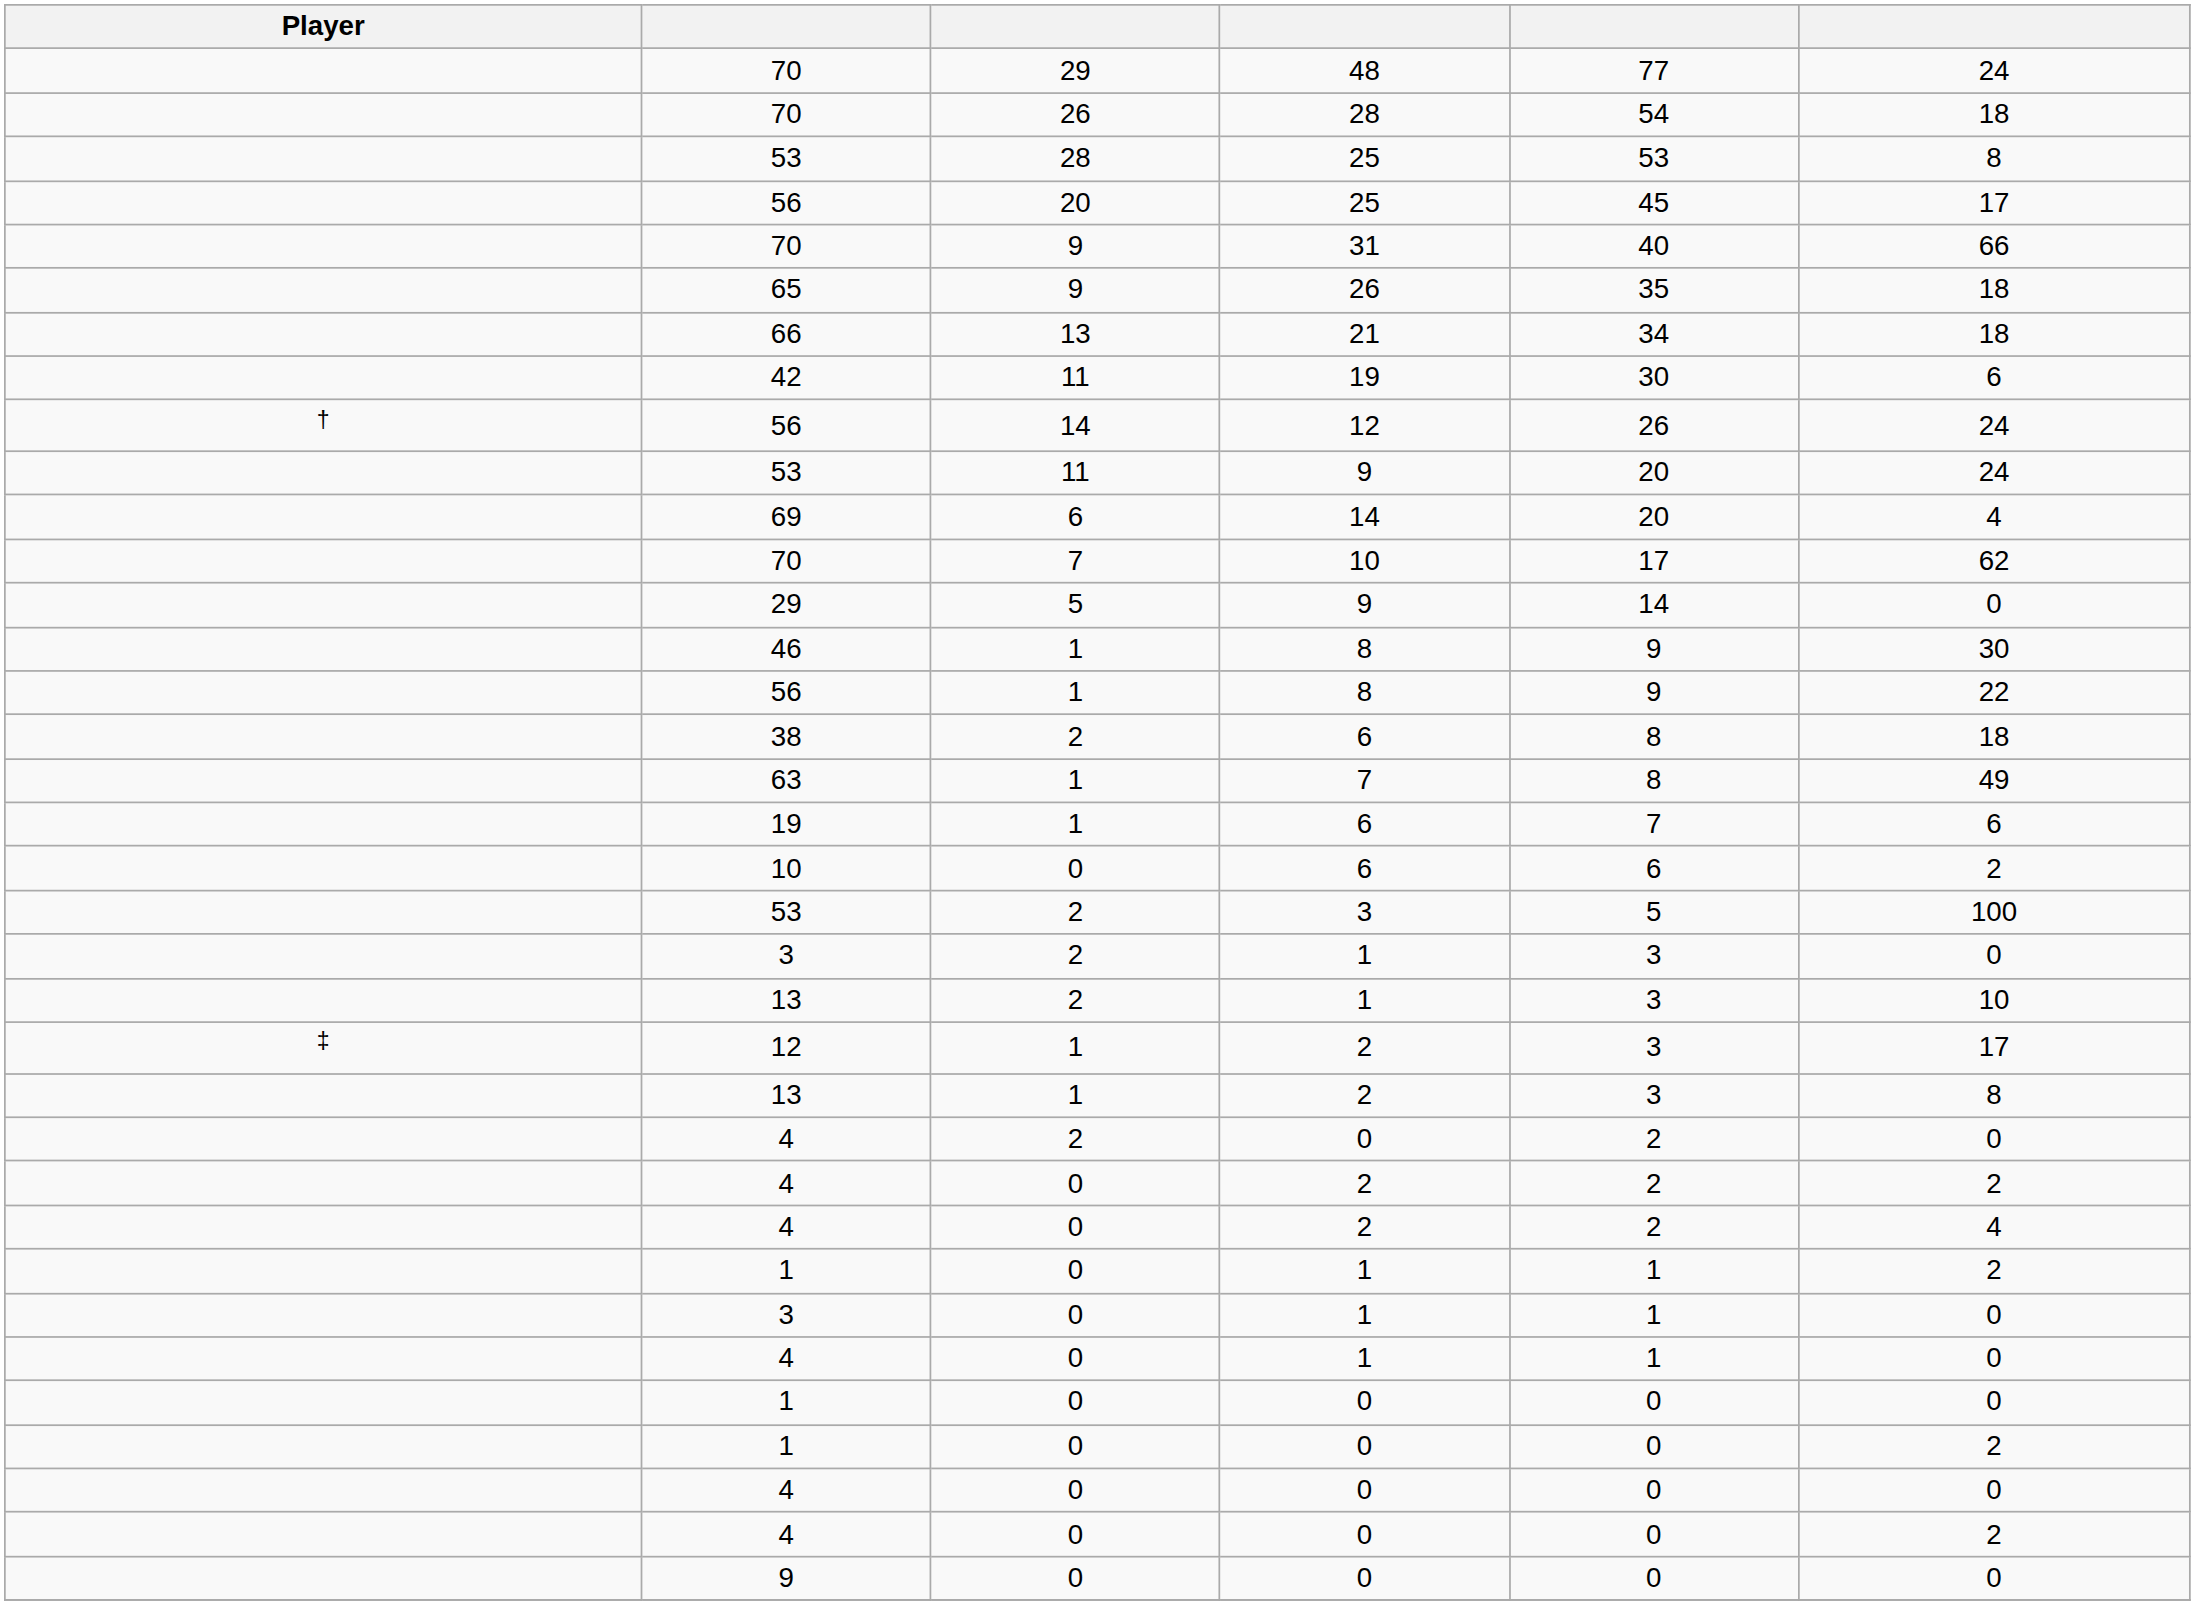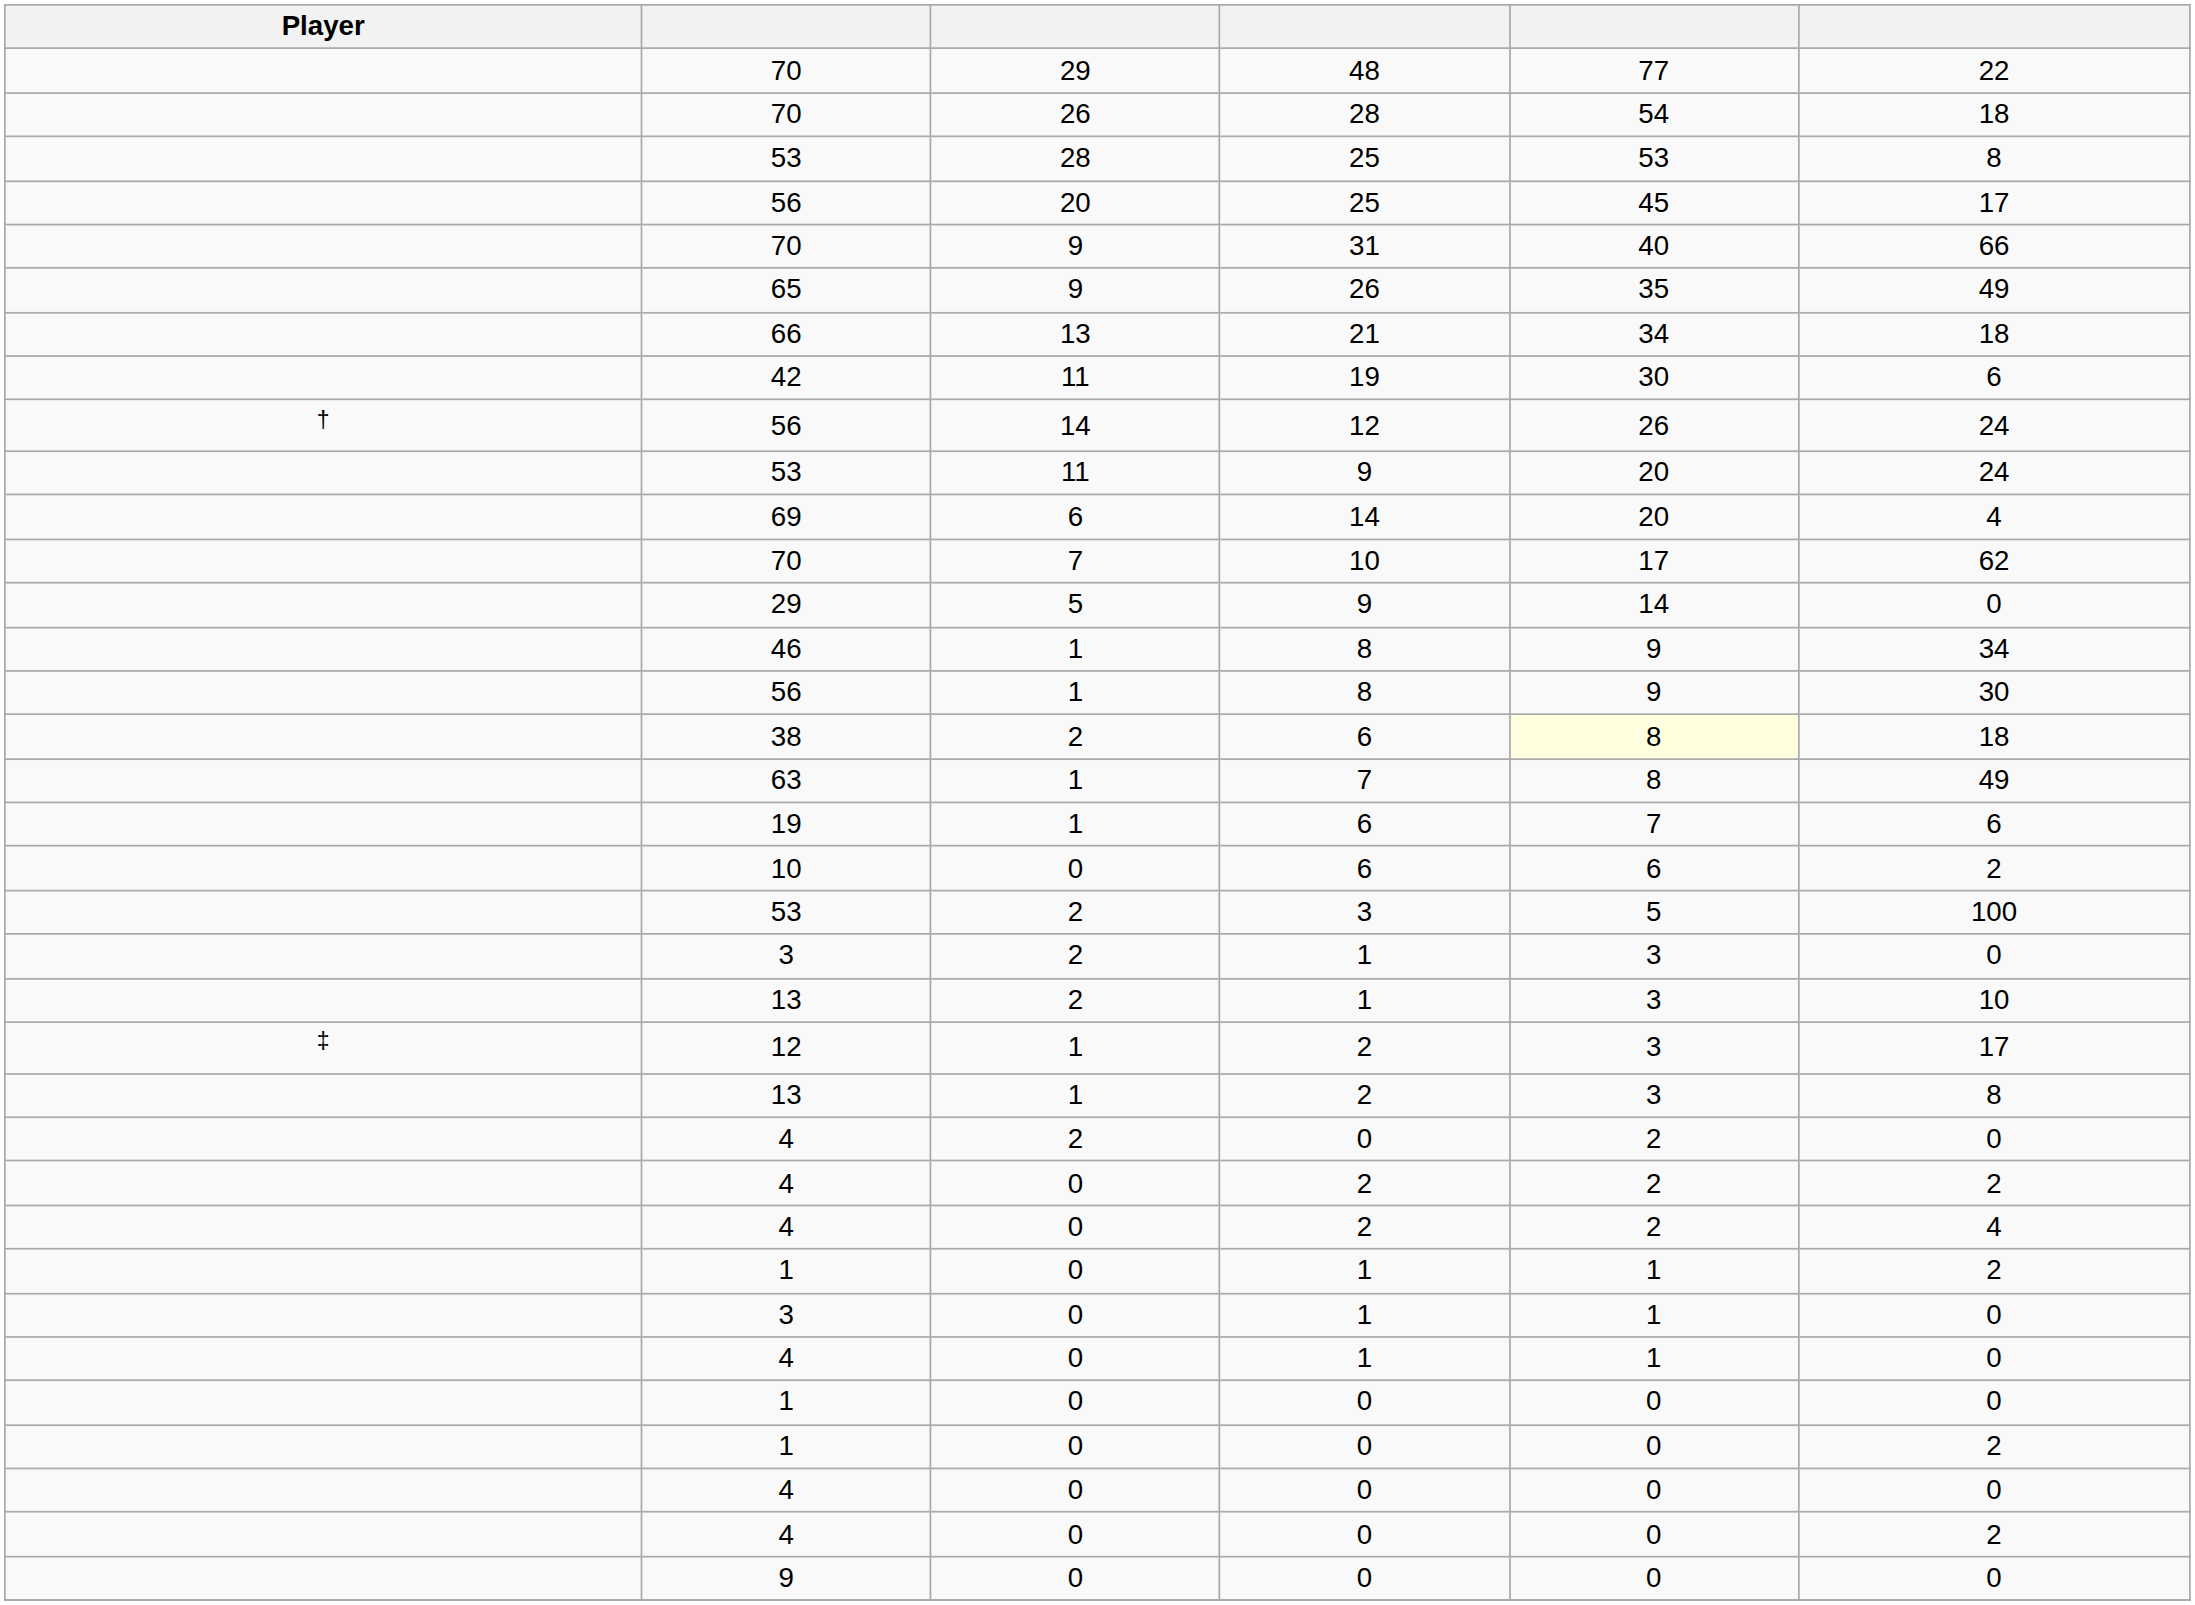 <table class="wikitable sortable" style="width:100%;">
 <tr align=center>
 <th>Player</th>
 <th></th>
 <th></th>
 <th></th>
 <th></th>
 <th></th>
 </tr>
 <tr align=center>
 <td></td>
 <td>70</td>
 <td>29</td>
 <td>48</td>
 <td>77</td>
-<td>24</td>
+<td>22</td>
 </tr>
 <tr align=center>
 <td></td>
 <td>70</td>
 <td>26</td>
 <td>28</td>
 <td>54</td>
 <td>18</td>
 </tr>
 <tr align=center>
 <td></td>
 <td>53</td>
 <td>28</td>
 <td>25</td>
 <td>53</td>
 <td>8</td>
 </tr>
 <tr align=center>
 <td></td>
 <td>56</td>
 <td>20</td>
 <td>25</td>
 <td>45</td>
 <td>17</td>
 </tr>
 <tr align=center>
 <td></td>
 <td>70</td>
 <td>9</td>
 <td>31</td>
 <td>40</td>
 <td>66</td>
 </tr>
 <tr align=center>
 <td></td>
 <td>65</td>
 <td>9</td>
 <td>26</td>
 <td>35</td>
-<td>18</td>
+<td>49</td>
 </tr>
 <tr align=center>
 <td></td>
 <td>66</td>
 <td>13</td>
 <td>21</td>
 <td>34</td>
 <td>18</td>
 </tr>
 <tr align=center>
 <td></td>
 <td>42</td>
 <td>11</td>
 <td>19</td>
 <td>30</td>
 <td>6</td>
 </tr>
 <tr align=center>
 <td><sup>†</sup></td>
 <td>56</td>
 <td>14</td>
 <td>12</td>
 <td>26</td>
 <td>24</td>
 </tr>
 <tr align=center>
 <td></td>
 <td>53</td>
 <td>11</td>
 <td>9</td>
 <td>20</td>
 <td>24</td>
 </tr>
 <tr align=center>
 <td></td>
 <td>69</td>
 <td>6</td>
 <td>14</td>
 <td>20</td>
 <td>4</td>
 </tr>
 <tr align=center>
 <td></td>
 <td>70</td>
 <td>7</td>
 <td>10</td>
 <td>17</td>
 <td>62</td>
 </tr>
 <tr align=center>
 <td></td>
 <td>29</td>
 <td>5</td>
 <td>9</td>
 <td>14</td>
 <td>0</td>
 </tr>
 <tr align=center>
 <td></td>
 <td>46</td>
 <td>1</td>
 <td>8</td>
 <td>9</td>
-<td>30</td>
+<td>34</td>
 </tr>
 <tr align=center>
 <td></td>
 <td>56</td>
 <td>1</td>
 <td>8</td>
 <td>9</td>
-<td>22</td>
+<td>30</td>
 </tr>
 <tr align=center>
 <td></td>
 <td>38</td>
 <td>2</td>
 <td>6</td>
-<td>8</td>
+<td style="background: lightyellow;">8</td>
 <td>18</td>
 </tr>
 <tr align=center>
 <td></td>
 <td>63</td>
 <td>1</td>
 <td>7</td>
 <td>8</td>
 <td>49</td>
 </tr>
 <tr align=center>
 <td></td>
 <td>19</td>
 <td>1</td>
 <td>6</td>
 <td>7</td>
 <td>6</td>
 </tr>
 <tr align=center>
 <td></td>
 <td>10</td>
 <td>0</td>
 <td>6</td>
 <td>6</td>
 <td>2</td>
 </tr>
 <tr align=center>
 <td></td>
 <td>53</td>
 <td>2</td>
 <td>3</td>
 <td>5</td>
 <td>100</td>
 </tr>
 <tr align=center>
 <td></td>
 <td>3</td>
 <td>2</td>
 <td>1</td>
 <td>3</td>
 <td>0</td>
 </tr>
 <tr align=center>
 <td></td>
 <td>13</td>
 <td>2</td>
 <td>1</td>
 <td>3</td>
 <td>10</td>
 </tr>
 <tr align=center>
 <td><sup>‡</sup></td>
 <td>12</td>
 <td>1</td>
 <td>2</td>
 <td>3</td>
 <td>17</td>
 </tr>
 <tr align=center>
 <td></td>
 <td>13</td>
 <td>1</td>
 <td>2</td>
 <td>3</td>
 <td>8</td>
 </tr>
 <tr align=center>
 <td></td>
 <td>4</td>
 <td>2</td>
 <td>0</td>
 <td>2</td>
 <td>0</td>
 </tr>
 <tr align=center>
 <td></td>
 <td>4</td>
 <td>0</td>
 <td>2</td>
 <td>2</td>
 <td>2</td>
 </tr>
 <tr align=center>
 <td></td>
 <td>4</td>
 <td>0</td>
 <td>2</td>
 <td>2</td>
 <td>4</td>
 </tr>
 <tr align=center>
 <td></td>
 <td>1</td>
 <td>0</td>
 <td>1</td>
 <td>1</td>
 <td>2</td>
 </tr>
 <tr align=center>
 <td></td>
 <td>3</td>
 <td>0</td>
 <td>1</td>
 <td>1</td>
 <td>0</td>
 </tr>
 <tr align=center>
 <td></td>
 <td>4</td>
 <td>0</td>
 <td>1</td>
 <td>1</td>
 <td>0</td>
 </tr>
 <tr align=center>
 <td></td>
 <td>1</td>
 <td>0</td>
 <td>0</td>
 <td>0</td>
 <td>0</td>
 </tr>
 <tr align=center>
 <td></td>
 <td>1</td>
 <td>0</td>
 <td>0</td>
 <td>0</td>
 <td>2</td>
 </tr>
 <tr align=center>
 <td></td>
 <td>4</td>
 <td>0</td>
 <td>0</td>
 <td>0</td>
 <td>0</td>
 </tr>
 <tr align=center>
 <td></td>
 <td>4</td>
 <td>0</td>
 <td>0</td>
 <td>0</td>
 <td>2</td>
 </tr>
 <tr align=center>
 <td></td>
 <td>9</td>
 <td>0</td>
 <td>0</td>
 <td>0</td>
 <td>0</td>
 </tr>
 <tr>
 </tr>
 </table>
